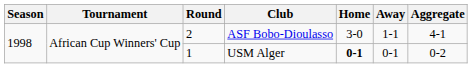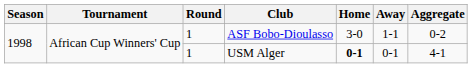 <table class="wikitable">
 <tr>
 <th>Season</th>
 <th>Tournament</th>
 <th>Round</th>
 <th>Club</th>
 <th>Home</th>
 <th>Away</th>
 <th>Aggregate</th>
 </tr>
 <tr>
 <td rowspan="2">1998</td>
 <td rowspan="2">African Cup Winners' Cup</td>
-<td>2</td>
+<td>1</td>
 <td> <a href='#'>ASF Bobo-Dioulasso</a></td>
 <td align="center">3-0</td>
 <td align="center">1-1</td>
-<td align="center">4-1</td>
+<td align="center">0-2</td>
 </tr>
 <tr>
 <td>1</td>
 <td> USM Alger</td>
 <td align="center"><strong>0-1</strong></td>
 <td align="center">0-1</td>
-<td align="center">0-2</td>
+<td align="center">4-1</td>
 </tr>
 </table>
